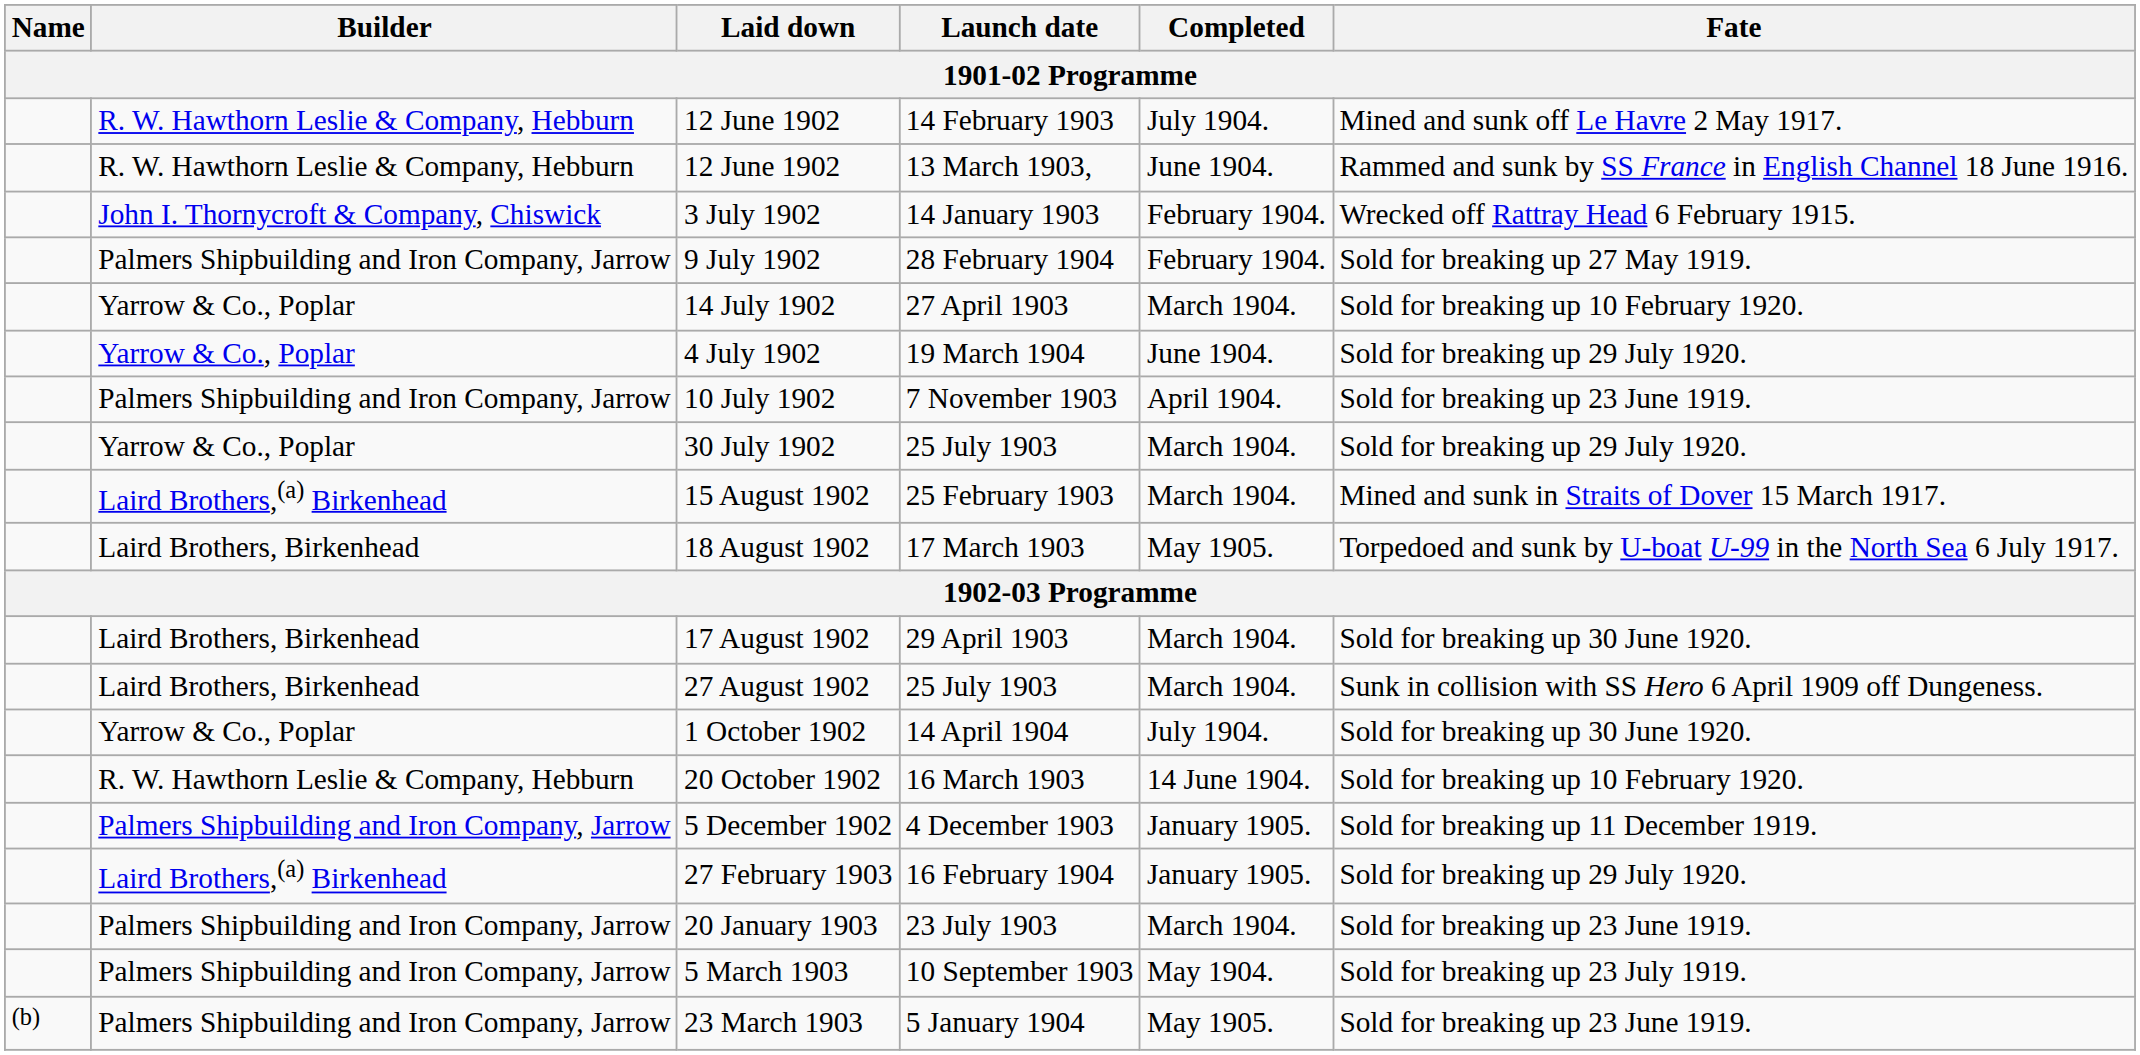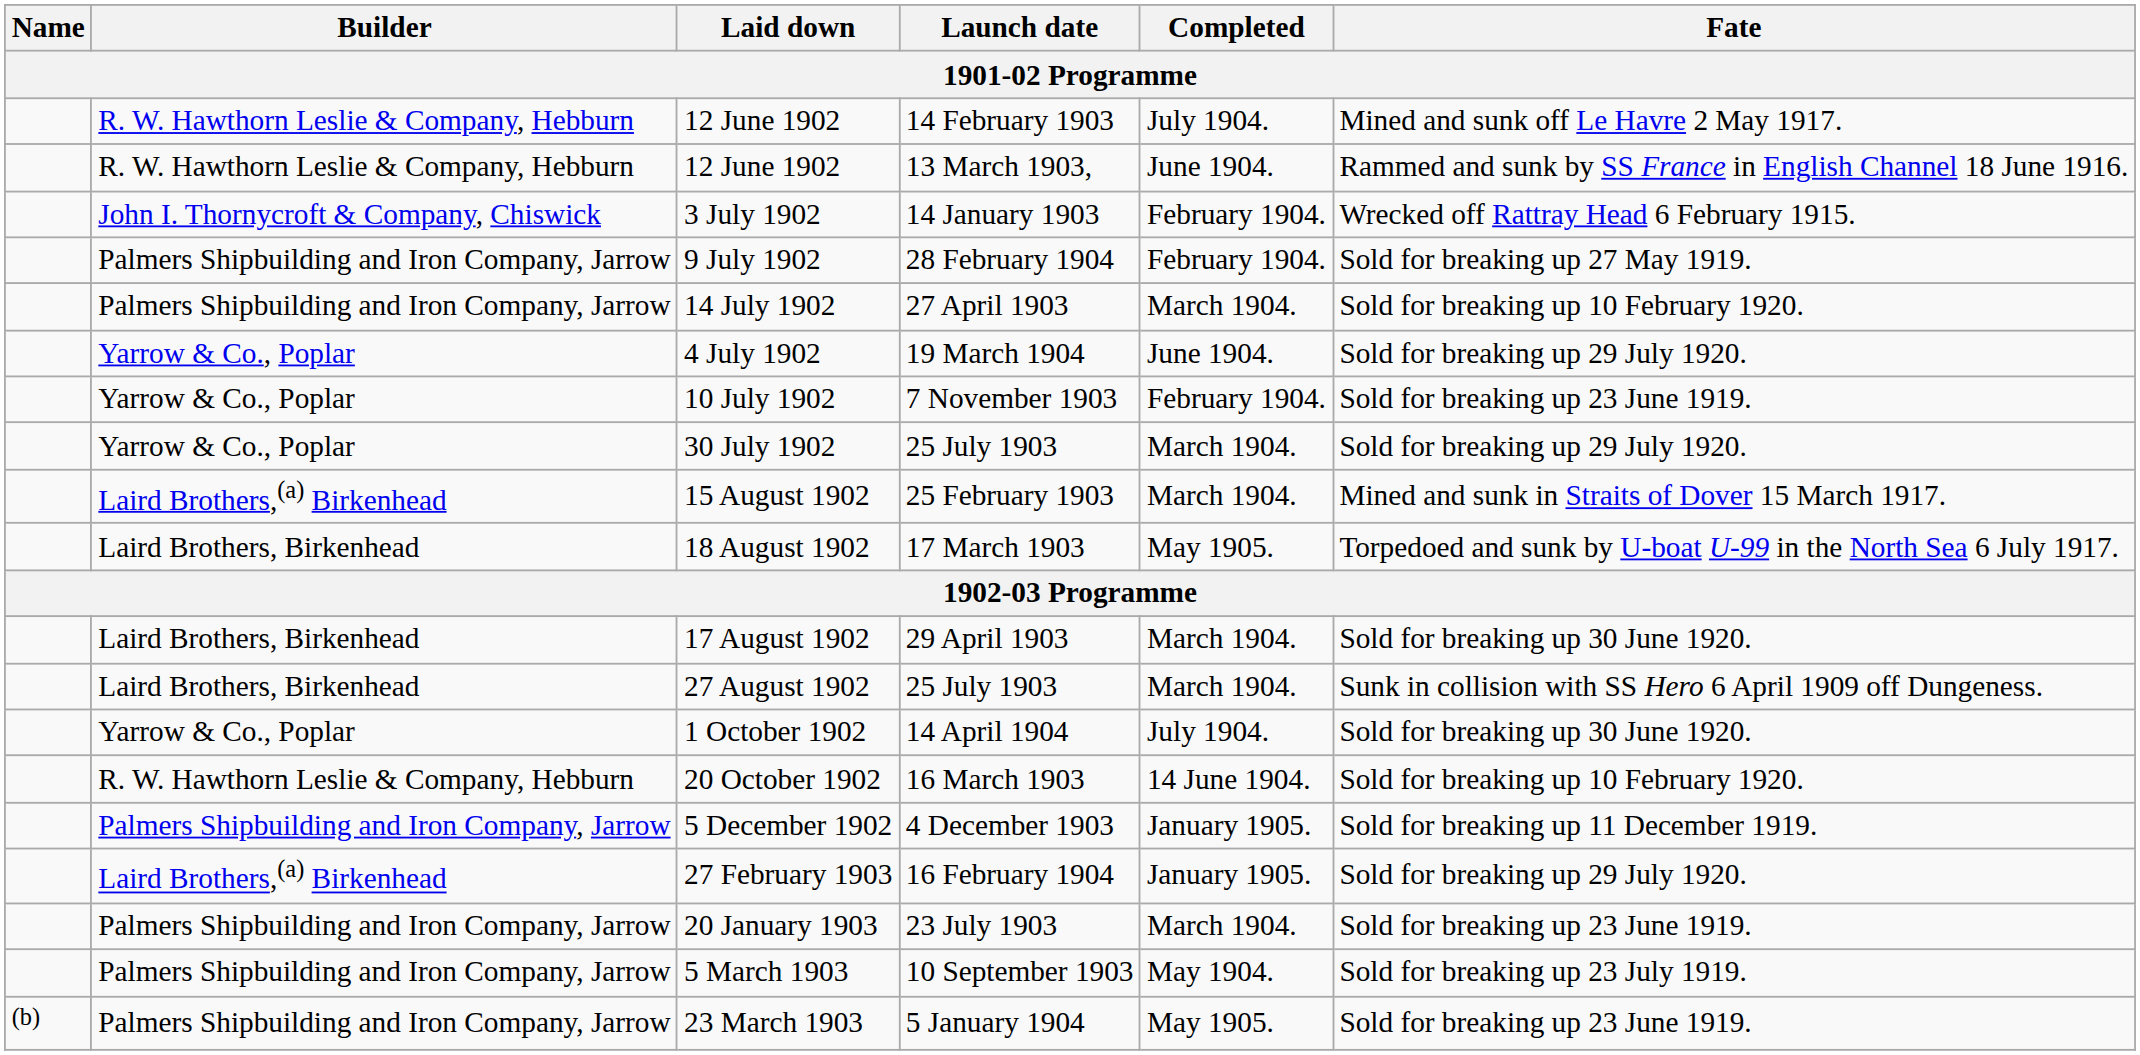 <table class="wikitable sortable">
 <tr>
 <th>Name</th>
 <th>Builder</th>
 <th>Laid down</th>
 <th>Launch date</th>
 <th>Completed</th>
 <th>Fate</th>
 </tr>
 <tr>
 <th colspan="6">1901-02 Programme</th>
 </tr>
 <tr>
 <td></td>
 <td><a href='#'>R. W. Hawthorn Leslie & Company</a>, <a href='#'>Hebburn</a></td>
 <td>12 June 1902</td>
 <td>14 February 1903</td>
 <td>July 1904.</td>
 <td>Mined and sunk off <a href='#'>Le Havre</a> 2 May 1917.</td>
 </tr>
 <tr>
 <td></td>
 <td>R. W. Hawthorn Leslie & Company, Hebburn</td>
 <td>12 June 1902</td>
 <td>13 March 1903,</td>
 <td>June 1904.</td>
 <td>Rammed and sunk by <a href='#'>SS <em>France</em></a> in <a href='#'>English Channel</a> 18 June 1916.</td>
 </tr>
 <tr>
 <td></td>
 <td><a href='#'>John I. Thornycroft & Company</a>, <a href='#'>Chiswick</a></td>
 <td>3 July 1902</td>
 <td>14 January 1903</td>
 <td>February 1904.</td>
 <td>Wrecked off <a href='#'>Rattray Head</a> 6 February 1915.</td>
 </tr>
 <tr>
 <td></td>
 <td>Palmers Shipbuilding and Iron Company, Jarrow</td>
 <td>9 July 1902</td>
 <td>28 February 1904</td>
 <td>February 1904.</td>
 <td>Sold for breaking up 27 May 1919.</td>
 </tr>
 <tr>
 <td></td>
-<td>Yarrow & Co., Poplar</td>
+<td>Palmers Shipbuilding and Iron Company, Jarrow</td>
 <td>14 July 1902</td>
 <td>27 April 1903</td>
 <td>March 1904.</td>
 <td>Sold for breaking up 10 February 1920.</td>
 </tr>
 <tr>
 <td></td>
 <td><a href='#'>Yarrow & Co.</a>, <a href='#'>Poplar</a></td>
 <td>4 July 1902</td>
 <td>19 March 1904</td>
 <td>June 1904.</td>
 <td>Sold for breaking up 29 July 1920.</td>
 </tr>
 <tr>
 <td></td>
-<td>Palmers Shipbuilding and Iron Company, Jarrow</td>
+<td>Yarrow & Co., Poplar</td>
 <td>10 July 1902</td>
 <td>7 November 1903</td>
-<td>April 1904.</td>
+<td>February 1904.</td>
 <td>Sold for breaking up 23 June 1919.</td>
 </tr>
 <tr>
 <td></td>
 <td>Yarrow & Co., Poplar</td>
 <td>30 July 1902</td>
 <td>25 July 1903</td>
 <td>March 1904.</td>
 <td>Sold for breaking up 29 July 1920.</td>
 </tr>
 <tr>
 <td></td>
 <td><a href='#'>Laird Brothers</a>,<sup>(a)</sup> <a href='#'>Birkenhead</a></td>
 <td>15 August 1902</td>
 <td>25 February 1903</td>
 <td>March 1904.</td>
 <td>Mined and sunk in <a href='#'>Straits of Dover</a> 15 March 1917.</td>
 </tr>
 <tr>
 <td></td>
 <td>Laird Brothers, Birkenhead</td>
 <td>18 August 1902</td>
 <td>17 March 1903</td>
 <td>May 1905.</td>
 <td>Torpedoed and sunk by <a href='#'>U-boat</a> <a href='#'><em>U-99</em></a> in the <a href='#'>North Sea</a> 6 July 1917.</td>
 </tr>
 <tr>
 <th colspan="6">1902-03 Programme</th>
 </tr>
 <tr>
 <td></td>
 <td>Laird Brothers, Birkenhead</td>
 <td>17 August 1902</td>
 <td>29 April 1903</td>
 <td>March 1904.</td>
 <td>Sold for breaking up 30 June 1920.</td>
 </tr>
 <tr>
 <td></td>
 <td>Laird Brothers, Birkenhead</td>
 <td>27 August 1902</td>
 <td>25 July 1903</td>
 <td>March 1904.</td>
 <td>Sunk in collision with SS <em>Hero</em> 6 April 1909 off Dungeness.</td>
 </tr>
 <tr>
 <td></td>
 <td>Yarrow & Co., Poplar</td>
 <td>1 October 1902</td>
 <td>14 April 1904</td>
 <td>July 1904.</td>
 <td>Sold for breaking up 30 June 1920.</td>
 </tr>
 <tr>
 <td></td>
 <td>R. W. Hawthorn Leslie & Company, Hebburn</td>
 <td>20 October 1902</td>
 <td>16 March 1903</td>
 <td>14 June 1904.</td>
 <td>Sold for breaking up 10 February 1920.</td>
 </tr>
 <tr>
 <td></td>
 <td><a href='#'>Palmers Shipbuilding and Iron Company</a>, <a href='#'>Jarrow</a></td>
 <td>5 December 1902 </td>
 <td>4 December 1903</td>
 <td>January 1905.</td>
 <td>Sold for breaking up 11 December 1919.</td>
 </tr>
 <tr>
 <td></td>
 <td><a href='#'>Laird Brothers</a>,<sup>(a)</sup> <a href='#'>Birkenhead</a></td>
 <td>27 February 1903</td>
 <td>16 February 1904</td>
 <td>January 1905.</td>
 <td>Sold for breaking up 29 July 1920.</td>
 </tr>
 <tr>
 <td></td>
 <td>Palmers Shipbuilding and Iron Company, Jarrow</td>
 <td>20 January 1903</td>
 <td>23 July 1903</td>
 <td>March 1904.</td>
 <td>Sold for breaking up 23 June 1919.</td>
 </tr>
 <tr>
 <td></td>
 <td>Palmers Shipbuilding and Iron Company, Jarrow</td>
 <td>5 March 1903</td>
 <td>10 September 1903</td>
 <td>May 1904.</td>
 <td>Sold for breaking up 23 July 1919.</td>
 </tr>
 <tr>
 <td> <sup>(b)</sup></td>
 <td>Palmers Shipbuilding and Iron Company, Jarrow</td>
 <td>23 March 1903</td>
 <td>5 January 1904</td>
 <td>May 1905.</td>
 <td>Sold for breaking up 23 June 1919.</td>
 </tr>
 </table>
